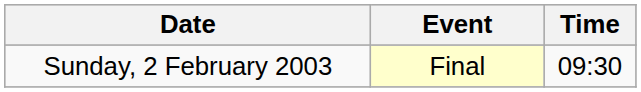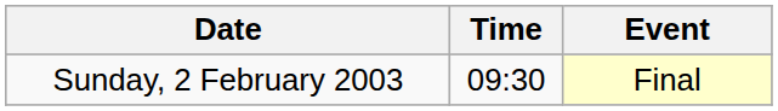 <table class = "wikitable" style="text-align:center;">
 <tr>
 <th width=220>Date</th>
+<th width=50>Time</th>
 <th width=100>Event</th>
-<th width=50>Time</th>
 </tr>
 <tr>
 <td>Sunday, 2 February 2003</td>
+<td>09:30</td>
 <td bgcolor=ffffcc>Final</td>
-<td>09:30</td>
 </tr>
 </table>
